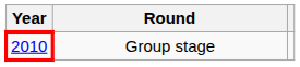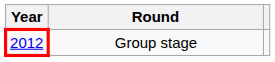 <table class="wikitable" style="text-align: center; font-size:90%">
 <tr>
 <th>Year</th>
 <th style="width:200px">Round</th>
 <th></th>
 </tr>
 <tr>
-<td style="border: 3px solid red"><a href='#'>2010</a></td>
+<td style="border: 3px solid red"><a href='#'>2012</a></td>
 <td>Group stage</td>
 <td></td>
 </tr>
 </table>
